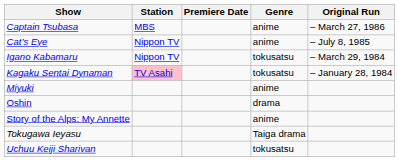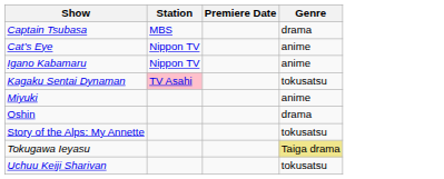 <table class="wikitable sortable">
 <tr>
 <th scope="col">Show</th>
 <th scope="col">Station</th>
 <th scope="col">Premiere Date</th>
 <th scope="col">Genre</th>
-<th scope="col">Original Run</th>
 </tr>
 <tr>
 <td><em><a href='#'>Captain Tsubasa</a></em></td>
 <td><a href='#'>MBS</a></td>
 <td></td>
-<td>anime</td>
-<td> – March 27, 1986</td>
+<td>drama</td>
 </tr>
 <tr>
 <td><em><a href='#'>Cat’s Eye</a></em></td>
 <td><a href='#'>Nippon TV</a></td>
 <td></td>
 <td>anime</td>
-<td> – July 8, 1985</td>
 </tr>
 <tr>
 <td><em><a href='#'>Igano Kabamaru</a></em></td>
 <td><a href='#'>Nippon TV</a></td>
 <td></td>
-<td>tokusatsu</td>
-<td> – March 29, 1984</td>
+<td>anime</td>
 </tr>
 <tr>
 <td><em><a href='#'>Kagaku Sentai Dynaman</a></em></td>
 <td style="background: pink;"><a href='#'>TV Asahi</a></td>
 <td></td>
 <td>tokusatsu</td>
-<td> – January 28, 1984</td>
 </tr>
 <tr>
 <td><em><a href='#'>Miyuki</a></em></td>
 <td></td>
 <td></td>
 <td>anime</td>
-<td></td>
 </tr>
 <tr>
 <td><a href='#'>Oshin</a></td>
 <td></td>
 <td></td>
 <td>drama</td>
-<td></td>
 </tr>
 <tr>
 <td><a href='#'>Story of the Alps: My Annette</a></td>
 <td></td>
 <td></td>
-<td>anime</td>
-<td></td>
+<td>tokusatsu</td>
 </tr>
 <tr>
 <td><em>Tokugawa Ieyasu</em></td>
 <td></td>
 <td></td>
-<td>Taiga drama</td>
-<td></td>
+<td style="background: khaki;">Taiga drama</td>
 </tr>
 <tr>
 <td><em><a href='#'>Uchuu Keiji Sharivan</a></em></td>
 <td></td>
 <td></td>
 <td>tokusatsu</td>
-<td></td>
 </tr>
 </table>
